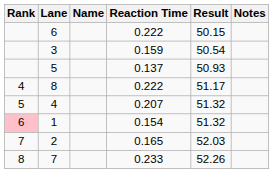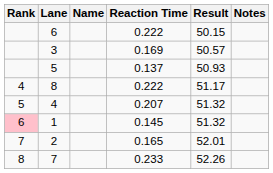 <table class="wikitable sortable" style="text-align:center">
 <tr>
 <th>Rank</th>
 <th>Lane</th>
 <th>Name</th>
 <th>Reaction Time</th>
 <th>Result</th>
 <th>Notes</th>
 </tr>
 <tr>
 <td></td>
 <td>6</td>
 <td align="left"></td>
 <td>0.222</td>
 <td>50.15</td>
 <td></td>
 </tr>
 <tr>
 <td></td>
 <td>3</td>
 <td align="left"></td>
-<td>0.159</td>
-<td>50.54</td>
+<td>0.169</td>
+<td>50.57</td>
 <td></td>
 </tr>
 <tr>
 <td></td>
 <td>5</td>
 <td align="left"></td>
 <td>0.137</td>
 <td>50.93</td>
 <td></td>
 </tr>
 <tr>
 <td>4</td>
 <td>8</td>
 <td align="left"></td>
 <td>0.222</td>
 <td>51.17</td>
 <td></td>
 </tr>
 <tr>
 <td>5</td>
 <td>4</td>
 <td align="left"></td>
 <td>0.207</td>
 <td>51.32</td>
 <td></td>
 </tr>
 <tr>
 <td style="background: pink;">6</td>
 <td>1</td>
 <td align="left"></td>
-<td>0.154</td>
+<td>0.145</td>
 <td>51.32</td>
 <td></td>
 </tr>
 <tr>
 <td>7</td>
 <td>2</td>
 <td align="left"></td>
 <td>0.165</td>
-<td>52.03</td>
+<td>52.01</td>
 <td></td>
 </tr>
 <tr>
 <td>8</td>
 <td>7</td>
 <td align="left"></td>
 <td>0.233</td>
 <td>52.26</td>
 <td></td>
 </tr>
 </table>
